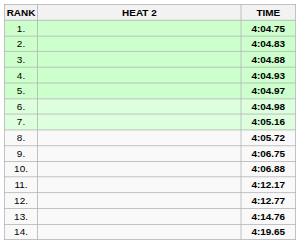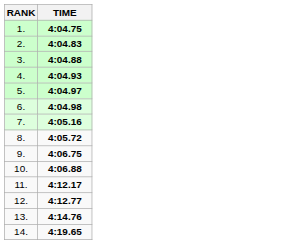 <table class="wikitable" style="border-collapse: collapse; font-size: 90%;">
 <tr>
 <th>RANK</th>
-<th style="width: 20em">HEAT 2</th>
 <th style="width: 5em">TIME</th>
 </tr>
 <tr style="background:#ccffcc;">
 <td align="center">1.</td>
-<td></td>
 <td align="center"><strong>4:04.75</strong></td>
 </tr>
 <tr style="background:#ccffcc;">
 <td align="center">2.</td>
-<td></td>
 <td align="center"><strong>4:04.83</strong></td>
 </tr>
 <tr style="background:#ccffcc;">
 <td align="center">3.</td>
-<td></td>
 <td align="center"><strong>4:04.88</strong></td>
 </tr>
 <tr style="background:#ccffcc;">
 <td align="center">4.</td>
-<td></td>
 <td align="center"><strong>4:04.93</strong></td>
 </tr>
 <tr style="background:#ccffcc;">
 <td align="center">5.</td>
-<td></td>
 <td align="center"><strong>4:04.97</strong></td>
 </tr>
 <tr style="background:#ddffdd;">
 <td align="center">6.</td>
-<td></td>
 <td align="center"><strong>4:04.98</strong></td>
 </tr>
 <tr style="background:#ddffdd;">
 <td align="center">7.</td>
-<td></td>
 <td align="center"><strong>4:05.16</strong></td>
 </tr>
 <tr>
 <td align="center">8.</td>
-<td></td>
 <td align="center"><strong>4:05.72</strong></td>
 </tr>
 <tr>
 <td align="center">9.</td>
-<td></td>
 <td align="center"><strong>4:06.75</strong></td>
 </tr>
 <tr>
 <td align="center">10.</td>
-<td></td>
 <td align="center"><strong>4:06.88</strong></td>
 </tr>
 <tr>
 <td align="center">11.</td>
-<td></td>
 <td align="center"><strong>4:12.17</strong></td>
 </tr>
 <tr>
 <td align="center">12.</td>
-<td></td>
 <td align="center"><strong>4:12.77</strong></td>
 </tr>
 <tr>
 <td align="center">13.</td>
-<td></td>
 <td align="center"><strong>4:14.76</strong></td>
 </tr>
 <tr>
 <td align="center">14.</td>
-<td></td>
 <td align="center"><strong>4:19.65</strong></td>
 </tr>
 </table>
